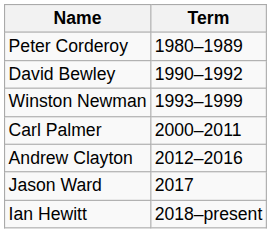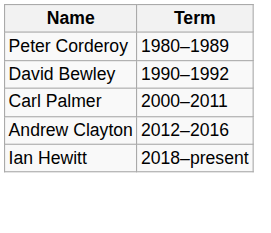 <table class="wikitable">
 <tr>
 <th>Name</th>
 <th>Term</th>
 </tr>
 <tr>
 <td>Peter Corderoy</td>
 <td>1980–1989</td>
 </tr>
 <tr>
 <td>David Bewley</td>
 <td>1990–1992</td>
 </tr>
 <tr>
-<td>Winston Newman</td>
-<td>1993–1999</td>
-</tr>
-<tr>
 <td>Carl Palmer</td>
 <td>2000–2011</td>
 </tr>
 <tr>
 <td>Andrew Clayton</td>
 <td>2012–2016</td>
 </tr>
 <tr>
-<td>Jason Ward</td>
-<td>2017</td>
-</tr>
-<tr>
 <td>Ian Hewitt</td>
 <td>2018–present</td>
 </tr>
 </table>
